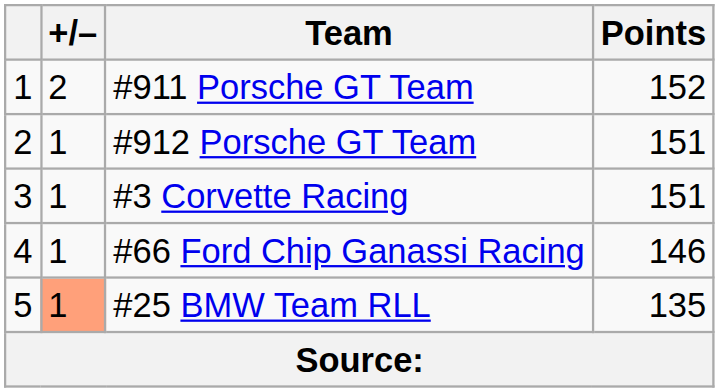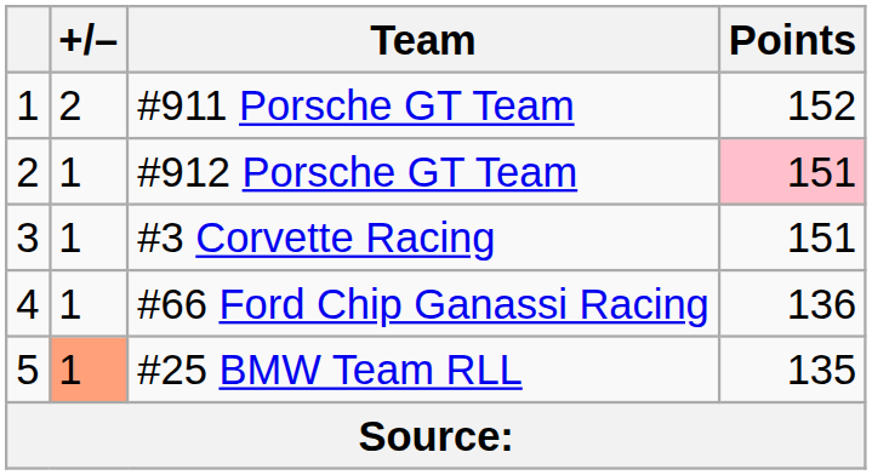 <table class="wikitable" style="font-size: 95%;">
 <tr>
 <th scope="col"></th>
 <th scope="col">+/–</th>
 <th scope="col">Team</th>
 <th scope="col">Points</th>
 </tr>
 <tr>
 <td align=center>1</td>
 <td align="left"> 2</td>
 <td> #911 <a href='#'>Porsche GT Team</a></td>
 <td align=right>152</td>
 </tr>
 <tr>
 <td align=center>2</td>
 <td align="left"> 1</td>
 <td> #912 <a href='#'>Porsche GT Team</a></td>
-<td align=right>151</td>
+<td align=right style="background: pink;">151</td>
 </tr>
 <tr>
 <td align=center>3</td>
 <td align="left"> 1</td>
 <td> #3 <a href='#'>Corvette Racing</a></td>
 <td align=right>151</td>
 </tr>
 <tr>
 <td align=center>4</td>
 <td align="left"> 1</td>
 <td> #66 <a href='#'>Ford Chip Ganassi Racing</a></td>
-<td align=right>146</td>
+<td align=right>136</td>
 </tr>
 <tr>
 <td align=center>5</td>
 <td align="left" style="background: lightsalmon;"> 1</td>
 <td> #25 <a href='#'>BMW Team RLL</a></td>
 <td align=right>135</td>
 </tr>
 <tr>
 <th colspan=5>Source:</th>
 </tr>
 </table>
